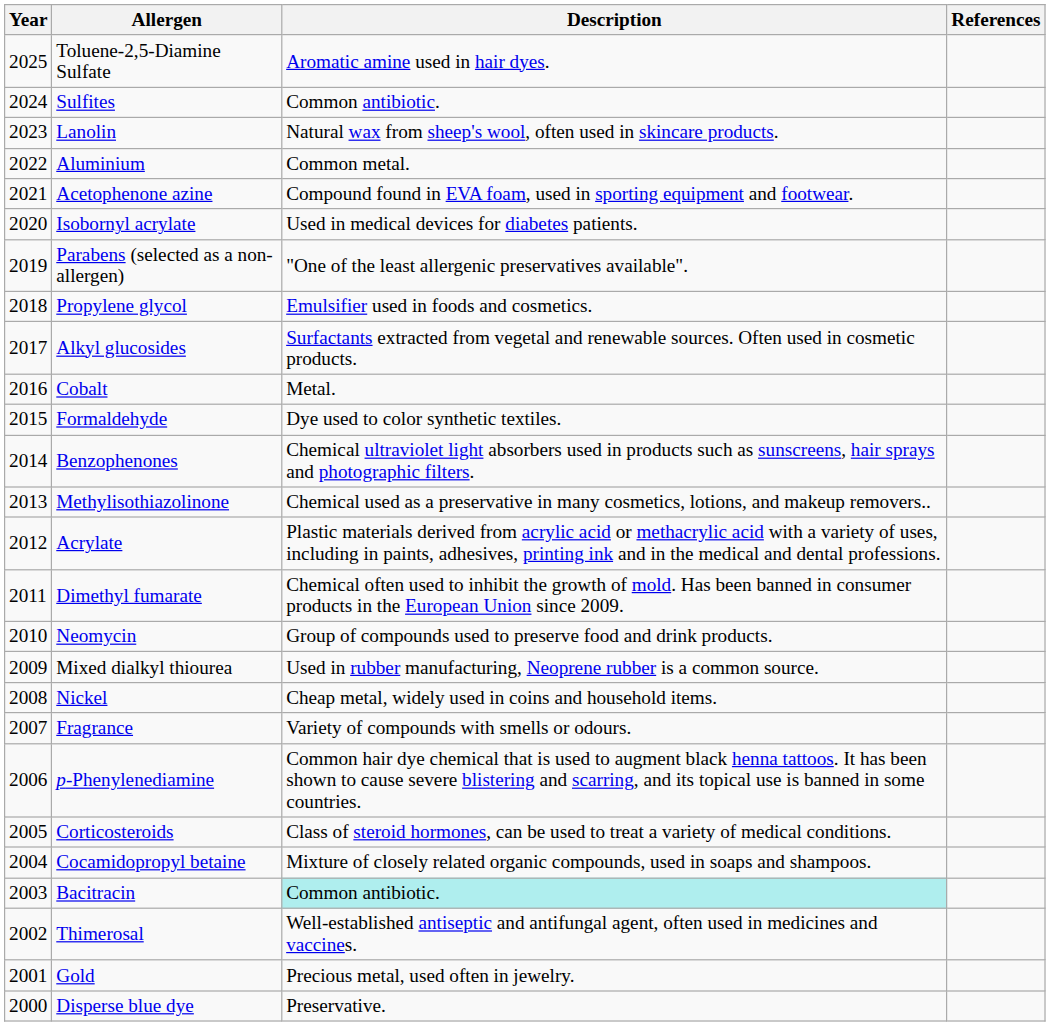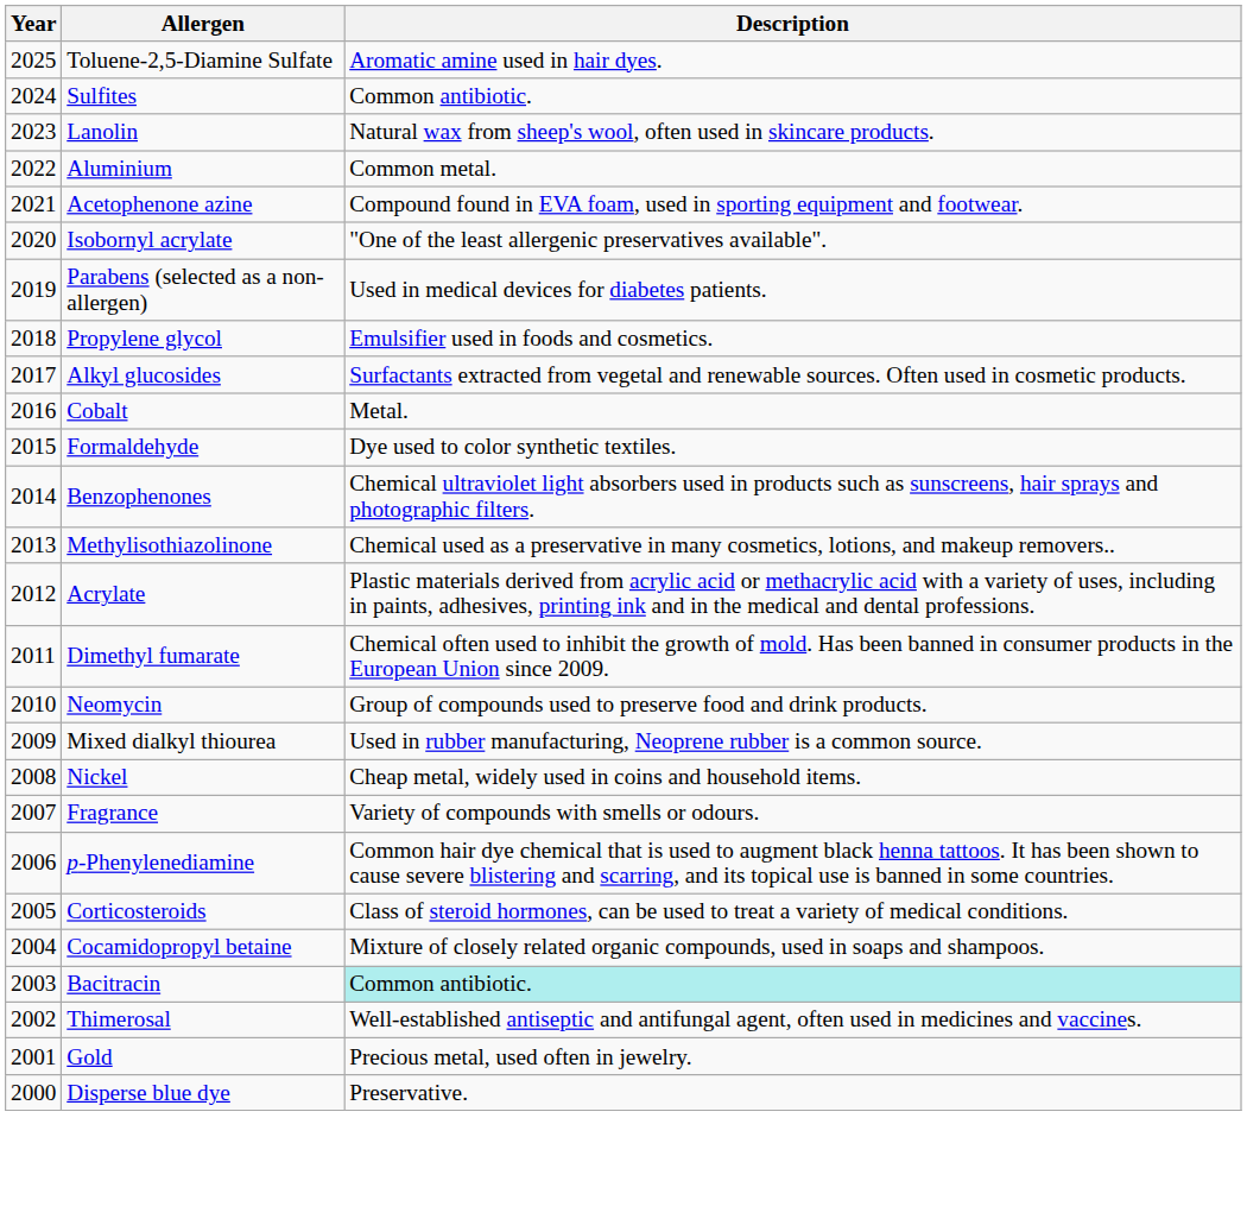 <table class="wikitable sortable">
 <tr>
 <th>Year</th>
 <th>Allergen</th>
 <th>Description</th>
-<th>References</th>
 </tr>
 <tr>
 <td>2025</td>
 <td>Toluene-2,5-Diamine Sulfate</td>
 <td><a href='#'>Aromatic amine</a> used in <a href='#'>hair dyes</a>.</td>
-<td></td>
 </tr>
 <tr>
 <td>2024</td>
 <td><a href='#'>Sulfites</a></td>
 <td>Common <a href='#'>antibiotic</a>.</td>
-<td></td>
 </tr>
 <tr>
 <td>2023</td>
 <td><a href='#'>Lanolin</a></td>
 <td>Natural <a href='#'>wax</a> from <a href='#'>sheep's wool</a>, often used in <a href='#'>skincare products</a>.</td>
-<td></td>
 </tr>
 <tr>
 <td>2022</td>
 <td><a href='#'>Aluminium</a></td>
 <td>Common metal.</td>
-<td></td>
 </tr>
 <tr>
 <td>2021</td>
 <td><a href='#'>Acetophenone azine</a></td>
 <td>Compound found in <a href='#'>EVA foam</a>, used in <a href='#'>sporting equipment</a> and <a href='#'>footwear</a>.</td>
-<td></td>
 </tr>
 <tr>
 <td>2020</td>
 <td><a href='#'>Isobornyl acrylate</a></td>
-<td>Used in medical devices for <a href='#'>diabetes</a> patients.</td>
-<td></td>
+<td>"One of the least allergenic preservatives available".</td>
 </tr>
 <tr>
 <td>2019</td>
 <td><a href='#'>Parabens</a> (selected as a non-allergen)</td>
-<td>"One of the least allergenic preservatives available".</td>
-<td></td>
+<td>Used in medical devices for <a href='#'>diabetes</a> patients.</td>
 </tr>
 <tr>
 <td>2018</td>
 <td><a href='#'>Propylene glycol</a></td>
 <td><a href='#'>Emulsifier</a> used in foods and cosmetics.</td>
-<td></td>
 </tr>
 <tr>
 <td>2017</td>
 <td><a href='#'>Alkyl glucosides</a></td>
 <td><a href='#'>Surfactants</a> extracted from vegetal and renewable sources. Often used in cosmetic products.</td>
-<td></td>
 </tr>
 <tr>
 <td>2016</td>
 <td><a href='#'>Cobalt</a></td>
 <td>Metal.</td>
-<td></td>
 </tr>
 <tr>
 <td>2015</td>
 <td><a href='#'>Formaldehyde</a></td>
 <td>Dye used to color synthetic textiles.</td>
-<td></td>
 </tr>
 <tr>
 <td>2014</td>
 <td><a href='#'>Benzophenones</a></td>
 <td>Chemical <a href='#'>ultraviolet light</a> absorbers used in products such as <a href='#'>sunscreens</a>, <a href='#'>hair sprays</a> and <a href='#'>photographic filters</a>.</td>
-<td></td>
 </tr>
 <tr>
 <td>2013</td>
 <td><a href='#'>Methylisothiazolinone</a></td>
 <td>Chemical used as a preservative in many cosmetics, lotions, and makeup removers..</td>
-<td></td>
 </tr>
 <tr>
 <td>2012</td>
 <td><a href='#'>Acrylate</a></td>
 <td>Plastic materials derived from <a href='#'>acrylic acid</a> or <a href='#'>methacrylic acid</a> with a variety of uses, including in paints, adhesives, <a href='#'>printing ink</a> and in the medical and dental professions.</td>
-<td></td>
 </tr>
 <tr>
 <td>2011</td>
 <td><a href='#'>Dimethyl fumarate</a></td>
 <td>Chemical often used to inhibit the growth of <a href='#'>mold</a>. Has been banned in consumer products in the <a href='#'>European Union</a> since 2009.</td>
-<td></td>
 </tr>
 <tr>
 <td>2010</td>
 <td><a href='#'>Neomycin</a></td>
 <td>Group of compounds used to preserve food and drink products.</td>
-<td></td>
 </tr>
 <tr>
 <td>2009</td>
 <td>Mixed dialkyl thiourea</td>
 <td>Used in <a href='#'>rubber</a> manufacturing, <a href='#'>Neoprene rubber</a> is a common source.</td>
-<td></td>
 </tr>
 <tr>
 <td>2008</td>
 <td><a href='#'>Nickel</a></td>
 <td>Cheap metal, widely used in coins and household items.</td>
-<td></td>
 </tr>
 <tr>
 <td>2007</td>
 <td><a href='#'>Fragrance</a></td>
 <td>Variety of compounds with smells or odours.</td>
-<td></td>
 </tr>
 <tr>
 <td>2006</td>
 <td><a href='#'><em>p</em>-Phenylenediamine</a></td>
 <td>Common hair dye chemical that is used to augment black <a href='#'>henna tattoos</a>. It has been shown to cause severe <a href='#'>blistering</a> and <a href='#'>scarring</a>, and its topical use is banned in some countries.</td>
-<td></td>
 </tr>
 <tr>
 <td>2005</td>
 <td><a href='#'>Corticosteroids</a></td>
 <td>Class of <a href='#'>steroid hormones</a>, can be used to treat a variety of medical conditions.</td>
-<td></td>
 </tr>
 <tr>
 <td>2004</td>
 <td><a href='#'>Cocamidopropyl betaine</a></td>
 <td>Mixture of closely related organic compounds, used in soaps and shampoos.</td>
-<td></td>
 </tr>
 <tr>
 <td>2003</td>
 <td><a href='#'>Bacitracin</a></td>
 <td style="background: paleturquoise;">Common antibiotic.</td>
-<td></td>
 </tr>
 <tr>
 <td>2002</td>
 <td><a href='#'>Thimerosal</a></td>
 <td>Well-established <a href='#'>antiseptic</a> and antifungal agent, often used in medicines and <a href='#'>vaccine</a>s.</td>
-<td></td>
 </tr>
 <tr>
 <td>2001</td>
 <td><a href='#'>Gold</a></td>
 <td>Precious metal, used often in jewelry.</td>
-<td></td>
 </tr>
 <tr>
 <td>2000</td>
 <td><a href='#'>Disperse blue dye</a></td>
 <td>Preservative.</td>
-<td></td>
 </tr>
 </table>
